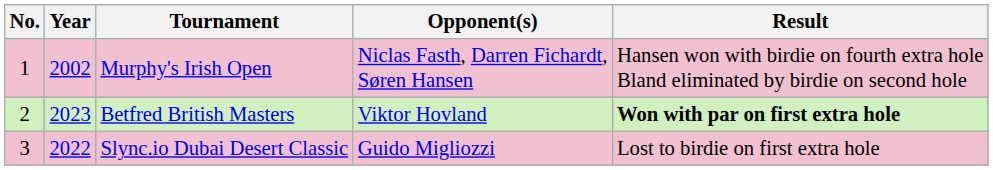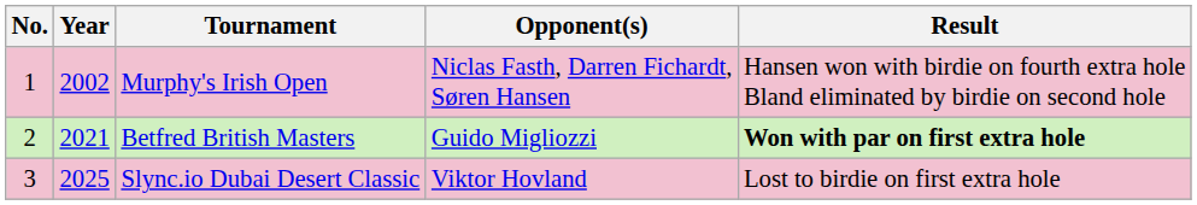 <table class="wikitable" style="font-size:95%;">
 <tr>
 <th>No.</th>
 <th>Year</th>
 <th>Tournament</th>
 <th>Opponent(s)</th>
 <th>Result</th>
 </tr>
 <tr style="background:#F2C1D1;">
 <td align=center>1</td>
 <td><a href='#'>2002</a></td>
 <td><a href='#'>Murphy's Irish Open</a></td>
 <td> <a href='#'>Niclas Fasth</a>,  <a href='#'>Darren Fichardt</a>,<br> <a href='#'>Søren Hansen</a></td>
 <td>Hansen won with birdie on fourth extra hole<br>Bland eliminated by birdie on second hole</td>
 </tr>
 <tr style="background:#D0F0C0;">
 <td align=center>2</td>
-<td><a href='#'>2023</a></td>
+<td><a href='#'>2021</a></td>
 <td><a href='#'>Betfred British Masters</a></td>
-<td> <a href='#'>Viktor Hovland</a></td>
+<td> <a href='#'>Guido Migliozzi</a></td>
 <td><strong>Won with par on first extra hole</strong></td>
 </tr>
 <tr style="background:#F2C1D1;">
 <td align=center>3</td>
-<td><a href='#'>2022</a></td>
+<td><a href='#'>2025</a></td>
 <td><a href='#'>Slync.io Dubai Desert Classic</a></td>
-<td> <a href='#'>Guido Migliozzi</a></td>
+<td> <a href='#'>Viktor Hovland</a></td>
 <td>Lost to birdie on first extra hole</td>
 </tr>
 </table>
